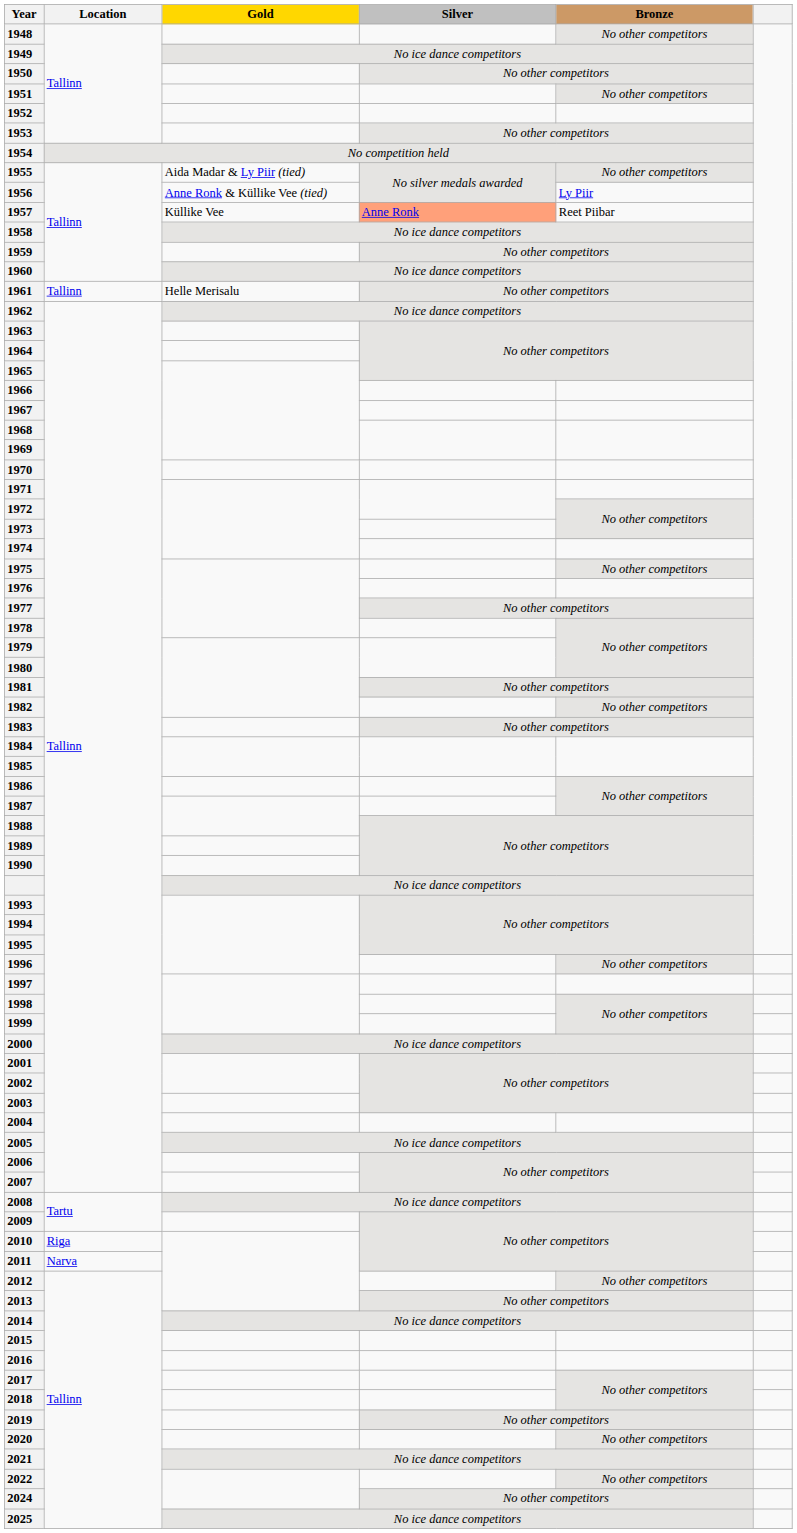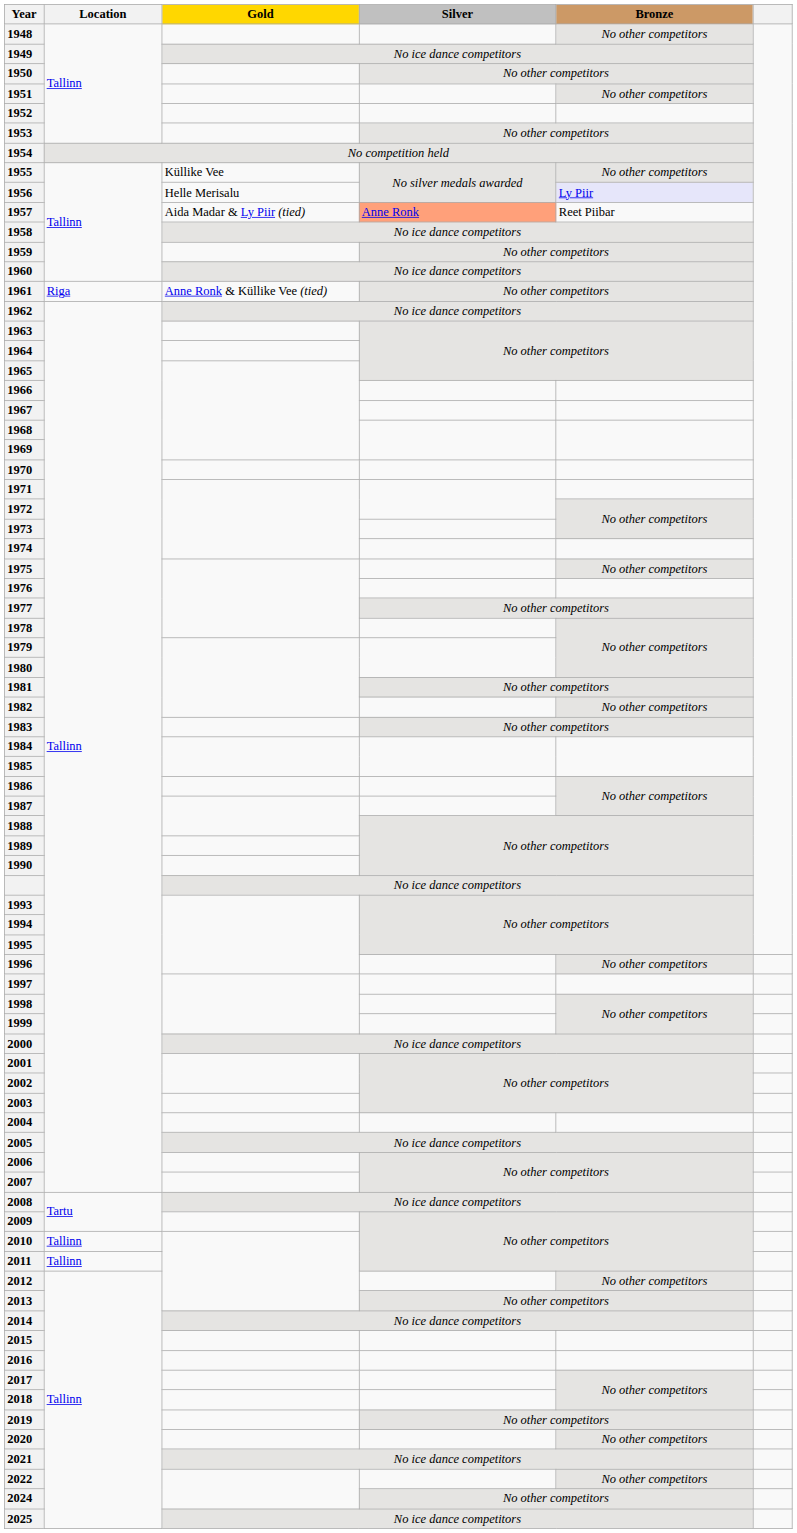 <table class="wikitable unsortable" style="text-align:left; width:80%">
 <tr>
 <th scope="col" style="text-align:center; width:5%">Year</th>
 <th scope="col" style="text-align:center; width:15%">Location</th>
 <th scope="col" style="text-align:center; width:25%; background:gold">Gold</th>
 <th scope="col" style="text-align:center; width:25%; background:silver">Silver</th>
 <th scope="col" style="text-align:center; width:25%; background:#c96">Bronze</th>
 <th scope="col" style="text-align:center; width:5%"></th>
 </tr>
 <tr>
 <th scope="row" style="text-align:left">1948</th>
 <td rowspan="6"><a href='#'>Tallinn</a></td>
 <td></td>
 <td></td>
 <td align="center" bgcolor="e5e4e2"><em>No other competitors</em></td>
 <td rowspan="47"></td>
 </tr>
 <tr>
 <th scope="row" style="text-align:left">1949</th>
 <td colspan="3" align="center" bgcolor="e5e4e2"><em>No ice dance competitors</em></td>
 </tr>
 <tr>
 <th scope="row" style="text-align:left">1950</th>
 <td></td>
 <td colspan="2" align="center" bgcolor="e5e4e2"><em>No other competitors</em></td>
 </tr>
 <tr>
 <th scope="row" style="text-align:left">1951</th>
 <td></td>
 <td></td>
 <td align="center" bgcolor="e5e4e2"><em>No other competitors</em></td>
 </tr>
 <tr>
 <th scope="row" style="text-align:left">1952</th>
 <td></td>
 <td></td>
 <td></td>
 </tr>
 <tr>
 <th scope="row" style="text-align:left">1953</th>
 <td></td>
 <td colspan="2" align="center" bgcolor="e5e4e2"><em>No other competitors</em></td>
 </tr>
 <tr>
 <th scope="row" style="text-align:left">1954</th>
 <td colspan="4" align="center" bgcolor="e5e4e2"><em>No competition held</em></td>
 </tr>
 <tr>
 <th scope="row" style="text-align:left">1955</th>
 <td rowspan="6"><a href='#'>Tallinn</a></td>
-<td>Aida Madar & <a href='#'>Ly Piir</a> <em>(tied)</em></td>
+<td>Küllike Vee</td>
 <td rowspan="2" align="center" bgcolor="e5e4e2"><em>No silver medals awarded</em></td>
 <td align="center" bgcolor="e5e4e2"><em>No other competitors</em></td>
 </tr>
 <tr>
 <th scope="row" style="text-align:left">1956</th>
-<td><a href='#'>Anne Ronk</a> & Küllike Vee <em>(tied)</em></td>
-<td><a href='#'>Ly Piir</a></td>
+<td>Helle Merisalu</td>
+<td style="background: lavender;"><a href='#'>Ly Piir</a></td>
 </tr>
 <tr>
 <th scope="row" style="text-align:left">1957</th>
-<td>Küllike Vee</td>
+<td>Aida Madar & <a href='#'>Ly Piir</a> <em>(tied)</em></td>
 <td style="background: lightsalmon;"><a href='#'>Anne Ronk</a></td>
 <td>Reet Piibar</td>
 </tr>
 <tr>
 <th scope="row" style="text-align:left">1958</th>
 <td colspan="3" align="center" bgcolor="e5e4e2"><em>No ice dance competitors</em></td>
 </tr>
 <tr>
 <th scope="row" style="text-align:left">1959</th>
 <td></td>
 <td colspan="2" align="center" bgcolor="e5e4e2"><em>No other competitors</em></td>
 </tr>
 <tr>
 <th scope="row" style="text-align:left">1960</th>
 <td colspan="3" align="center" bgcolor="e5e4e2"><em>No ice dance competitors</em></td>
 </tr>
 <tr>
 <th scope="row" style="text-align:left">1961</th>
-<td><a href='#'>Tallinn</a></td>
-<td>Helle Merisalu</td>
+<td> <a href='#'>Riga</a></td>
+<td><a href='#'>Anne Ronk</a> & Küllike Vee <em>(tied)</em></td>
 <td colspan="2" align="center" bgcolor="e5e4e2"><em>No other competitors</em></td>
 </tr>
 <tr>
 <th scope="row" style="text-align:left">1962</th>
 <td rowspan="45"><a href='#'>Tallinn</a></td>
 <td colspan="3" align="center" bgcolor="e5e4e2"><em>No ice dance competitors</em></td>
 </tr>
 <tr>
 <th scope="row" style="text-align:left">1963</th>
 <td></td>
 <td colspan="2" rowspan="3" align="center" bgcolor="e5e4e2"><em>No other competitors</em></td>
 </tr>
 <tr>
 <th scope="row" style="text-align:left">1964</th>
 <td></td>
 </tr>
 <tr>
 <th scope="row" style="text-align:left">1965</th>
 <td rowspan="5"></td>
 </tr>
 <tr>
 <th scope="row" style="text-align:left">1966</th>
 <td></td>
 <td></td>
 </tr>
 <tr>
 <th scope="row" style="text-align:left">1967</th>
 <td></td>
 <td></td>
 </tr>
 <tr>
 <th scope="row" style="text-align:left">1968</th>
 <td rowspan="2"></td>
 <td rowspan="2"></td>
 </tr>
 <tr>
 <th scope="row" style="text-align:left">1969</th>
 </tr>
 <tr>
 <th scope="row" style="text-align:left">1970</th>
 <td></td>
 <td></td>
 <td></td>
 </tr>
 <tr>
 <th scope="row" style="text-align:left">1971</th>
 <td rowspan="4"></td>
 <td rowspan="2"></td>
 <td></td>
 </tr>
 <tr>
 <th scope="row" style="text-align:left">1972</th>
 <td rowspan="2" align="center" bgcolor="e5e4e2"><em>No other competitors</em></td>
 </tr>
 <tr>
 <th scope="row" style="text-align:left">1973</th>
 <td></td>
 </tr>
 <tr>
 <th scope="row" style="text-align:left">1974</th>
 <td></td>
 <td></td>
 </tr>
 <tr>
 <th scope="row" style="text-align:left">1975</th>
 <td rowspan="4"></td>
 <td></td>
 <td align="center" bgcolor="e5e4e2"><em>No other competitors</em></td>
 </tr>
 <tr>
 <th scope="row" style="text-align:left">1976</th>
 <td></td>
 <td></td>
 </tr>
 <tr>
 <th scope="row" style="text-align:left">1977</th>
 <td colspan="2" align="center" bgcolor="e5e4e2"><em>No other competitors</em></td>
 </tr>
 <tr>
 <th scope="row" style="text-align:left">1978</th>
 <td></td>
 <td rowspan="3" align="center" bgcolor="e5e4e2"><em>No other competitors</em></td>
 </tr>
 <tr>
 <th scope="row" style="text-align:left">1979</th>
 <td rowspan="4"></td>
 <td rowspan="2"></td>
 </tr>
 <tr>
 <th scope="row" style="text-align:left">1980</th>
 </tr>
 <tr>
 <th scope="row" style="text-align:left">1981</th>
 <td colspan="2" align="center" bgcolor="e5e4e2"><em>No other competitors</em></td>
 </tr>
 <tr>
 <th scope="row" style="text-align:left">1982</th>
 <td></td>
 <td align="center" bgcolor="e5e4e2"><em>No other competitors</em></td>
 </tr>
 <tr>
 <th scope="row" style="text-align:left">1983</th>
 <td></td>
 <td colspan="2" align="center" bgcolor="e5e4e2"><em>No other competitors</em></td>
 </tr>
 <tr>
 <th scope="row" style="text-align:left">1984</th>
 <td rowspan="2"></td>
 <td rowspan="2"></td>
 <td rowspan="2"></td>
 </tr>
 <tr>
 <th scope="row" style="text-align:left">1985</th>
 </tr>
 <tr>
 <th scope="row" style="text-align:left">1986</th>
 <td></td>
 <td></td>
 <td rowspan="2" align="center" bgcolor="e5e4e2"><em>No other competitors</em></td>
 </tr>
 <tr>
 <th scope="row" style="text-align:left">1987</th>
 <td rowspan="2"></td>
 <td></td>
 </tr>
 <tr>
 <th scope="row" style="text-align:left">1988</th>
 <td colspan="2" rowspan="3" align="center" bgcolor="e5e4e2"><em>No other competitors</em></td>
 </tr>
 <tr>
 <th scope="row" style="text-align:left">1989</th>
 <td></td>
 </tr>
 <tr>
 <th scope="row" style="text-align:left">1990</th>
 <td></td>
 </tr>
 <tr>
 <th scope="row" style="text-align:left"></th>
 <td colspan="3" align="center" bgcolor="e5e4e2"><em>No ice dance competitors</em></td>
 </tr>
 <tr>
 <th scope="row" style="text-align:left">1993</th>
 <td rowspan="4"></td>
 <td colspan="2" rowspan="3" align="center" bgcolor="e5e4e2"><em>No other competitors</em></td>
 </tr>
 <tr>
 <th scope="row" style="text-align:left">1994</th>
 </tr>
 <tr>
 <th scope="row" style="text-align:left">1995</th>
 </tr>
 <tr>
 <th scope="row" style="text-align:left">1996</th>
 <td></td>
 <td align="center" bgcolor="e5e4e2"><em>No other competitors</em></td>
 <td></td>
 </tr>
 <tr>
 <th scope="row" style="text-align:left">1997</th>
 <td rowspan="3"></td>
 <td></td>
 <td></td>
 <td></td>
 </tr>
 <tr>
 <th scope="row" style="text-align:left">1998</th>
 <td></td>
 <td rowspan="2" align="center" bgcolor="e5e4e2"><em>No other competitors</em></td>
 <td></td>
 </tr>
 <tr>
 <th scope="row" style="text-align:left">1999</th>
 <td></td>
 <td></td>
 </tr>
 <tr>
 <th scope="row" style="text-align:left">2000</th>
 <td colspan="3" align="center" bgcolor="e5e4e2"><em>No ice dance competitors</em></td>
 <td></td>
 </tr>
 <tr>
 <th scope="row" style="text-align:left">2001</th>
 <td rowspan="2"></td>
 <td colspan="2" rowspan="3" align="center" bgcolor="e5e4e2"><em>No other competitors</em></td>
 <td></td>
 </tr>
 <tr>
 <th scope="row" style="text-align:left">2002</th>
 <td></td>
 </tr>
 <tr>
 <th scope="row" style="text-align:left">2003</th>
 <td></td>
 <td></td>
 </tr>
 <tr>
 <th scope="row" style="text-align:left">2004</th>
 <td></td>
 <td></td>
 <td></td>
 <td></td>
 </tr>
 <tr>
 <th scope="row" style="text-align:left">2005</th>
 <td colspan="3" align="center" bgcolor="e5e4e2"><em>No ice dance competitors</em></td>
 <td></td>
 </tr>
 <tr>
 <th scope="row" style="text-align:left">2006</th>
 <td></td>
 <td colspan="2" rowspan="2" align="center" bgcolor="e5e4e2"><em>No other competitors</em></td>
 <td></td>
 </tr>
 <tr>
 <th scope="row" style="text-align:left">2007</th>
 <td></td>
 <td></td>
 </tr>
 <tr>
 <th scope="row" style="text-align:left">2008</th>
 <td rowspan="2"><a href='#'>Tartu</a></td>
 <td colspan="3" align="center" bgcolor="e5e4e2"><em>No ice dance competitors</em></td>
 <td></td>
 </tr>
 <tr>
 <th scope="row" style="text-align:left">2009</th>
 <td></td>
 <td colspan="2" rowspan="3" align="center" bgcolor="e5e4e2"><em>No other competitors</em></td>
 <td></td>
 </tr>
 <tr>
 <th scope="row" style="text-align:left">2010</th>
-<td> <a href='#'>Riga</a></td>
+<td><a href='#'>Tallinn</a></td>
 <td rowspan="4"></td>
 <td></td>
 </tr>
 <tr>
 <th scope="row" style="text-align:left">2011</th>
-<td><a href='#'>Narva</a></td>
+<td><a href='#'>Tallinn</a></td>
 <td></td>
 </tr>
 <tr>
 <th scope="row" style="text-align:left">2012</th>
 <td rowspan="13"><a href='#'>Tallinn</a></td>
 <td></td>
 <td align="center" bgcolor="e5e4e2"><em>No other competitors</em></td>
 <td></td>
 </tr>
 <tr>
 <th scope="row" style="text-align:left">2013</th>
 <td colspan="2" align="center" bgcolor="e5e4e2"><em>No other competitors</em></td>
 <td></td>
 </tr>
 <tr>
 <th scope="row" style="text-align:left">2014</th>
 <td colspan="3" align="center" bgcolor="e5e4e2"><em>No ice dance competitors</em></td>
 <td></td>
 </tr>
 <tr>
 <th scope="row" style="text-align:left">2015</th>
 <td></td>
 <td></td>
 <td></td>
 <td></td>
 </tr>
 <tr>
 <th scope="row" style="text-align:left">2016</th>
 <td></td>
 <td></td>
 <td></td>
 <td></td>
 </tr>
 <tr>
 <th scope="row" style="text-align:left">2017</th>
 <td></td>
 <td></td>
 <td rowspan="2" align="center" bgcolor="e5e4e2"><em>No other competitors</em></td>
 <td></td>
 </tr>
 <tr>
 <th scope="row" style="text-align:left">2018</th>
 <td></td>
 <td></td>
 <td></td>
 </tr>
 <tr>
 <th scope="row" style="text-align:left">2019</th>
 <td></td>
 <td colspan="2" align="center" bgcolor="e5e4e2"><em>No other competitors</em></td>
 <td></td>
 </tr>
 <tr>
 <th scope="row" style="text-align:left">2020</th>
 <td></td>
 <td></td>
 <td align="center" bgcolor="e5e4e2"><em>No other competitors</em></td>
 <td></td>
 </tr>
 <tr>
 <th scope="row" style="text-align:left">2021</th>
 <td colspan="3" align="center" bgcolor="e5e4e2"><em>No ice dance competitors</em></td>
 <td></td>
 </tr>
 <tr>
 <th scope="row" style="text-align:left">2022</th>
 <td rowspan="2"></td>
 <td></td>
 <td align="center" bgcolor="e5e4e2"><em>No other competitors</em></td>
 <td></td>
 </tr>
 <tr>
 <th scope="row" style="text-align:left">2024</th>
 <td colspan="2" align="center" bgcolor="e5e4e2"><em>No other competitors</em></td>
 <td></td>
 </tr>
 <tr>
 <th scope="row" style="text-align:left">2025</th>
 <td colspan="3" align="center" bgcolor="e5e4e2"><em>No ice dance competitors</em></td>
 <td></td>
 </tr>
 </table>
